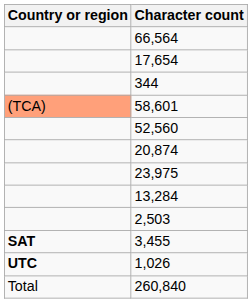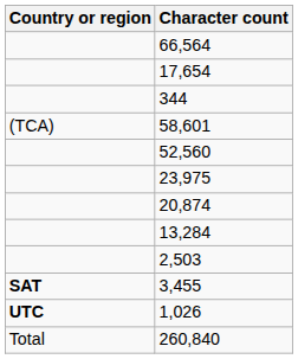 <table class="wikitable">
 <tr>
 <th>Country or region</th>
 <th>Character count</th>
 </tr>
 <tr>
 <td><strong></strong></td>
 <td>66,564</td>
 </tr>
 <tr>
 <td><strong></strong></td>
 <td>17,654</td>
 </tr>
 <tr>
 <td><strong></strong></td>
 <td>344</td>
 </tr>
 <tr>
-<td style="background: lightsalmon;"><strong></strong> (TCA)</td>
+<td><strong></strong> (TCA)</td>
 <td>58,601</td>
 </tr>
 <tr>
 <td><strong></strong></td>
 <td>52,560</td>
 </tr>
 <tr>
 <td><strong></strong></td>
-<td>20,874</td>
+<td>23,975</td>
 </tr>
 <tr>
 <td><strong></strong></td>
-<td>23,975</td>
+<td>20,874</td>
 </tr>
 <tr>
 <td><strong></strong></td>
 <td>13,284</td>
 </tr>
 <tr>
 <td><strong></strong></td>
 <td>2,503</td>
 </tr>
 <tr>
 <td><strong> SAT</strong></td>
 <td>3,455</td>
 </tr>
 <tr>
 <td><strong>UTC</strong></td>
 <td>1,026</td>
 </tr>
 <tr>
 <td>Total</td>
 <td>260,840</td>
 </tr>
 </table>
